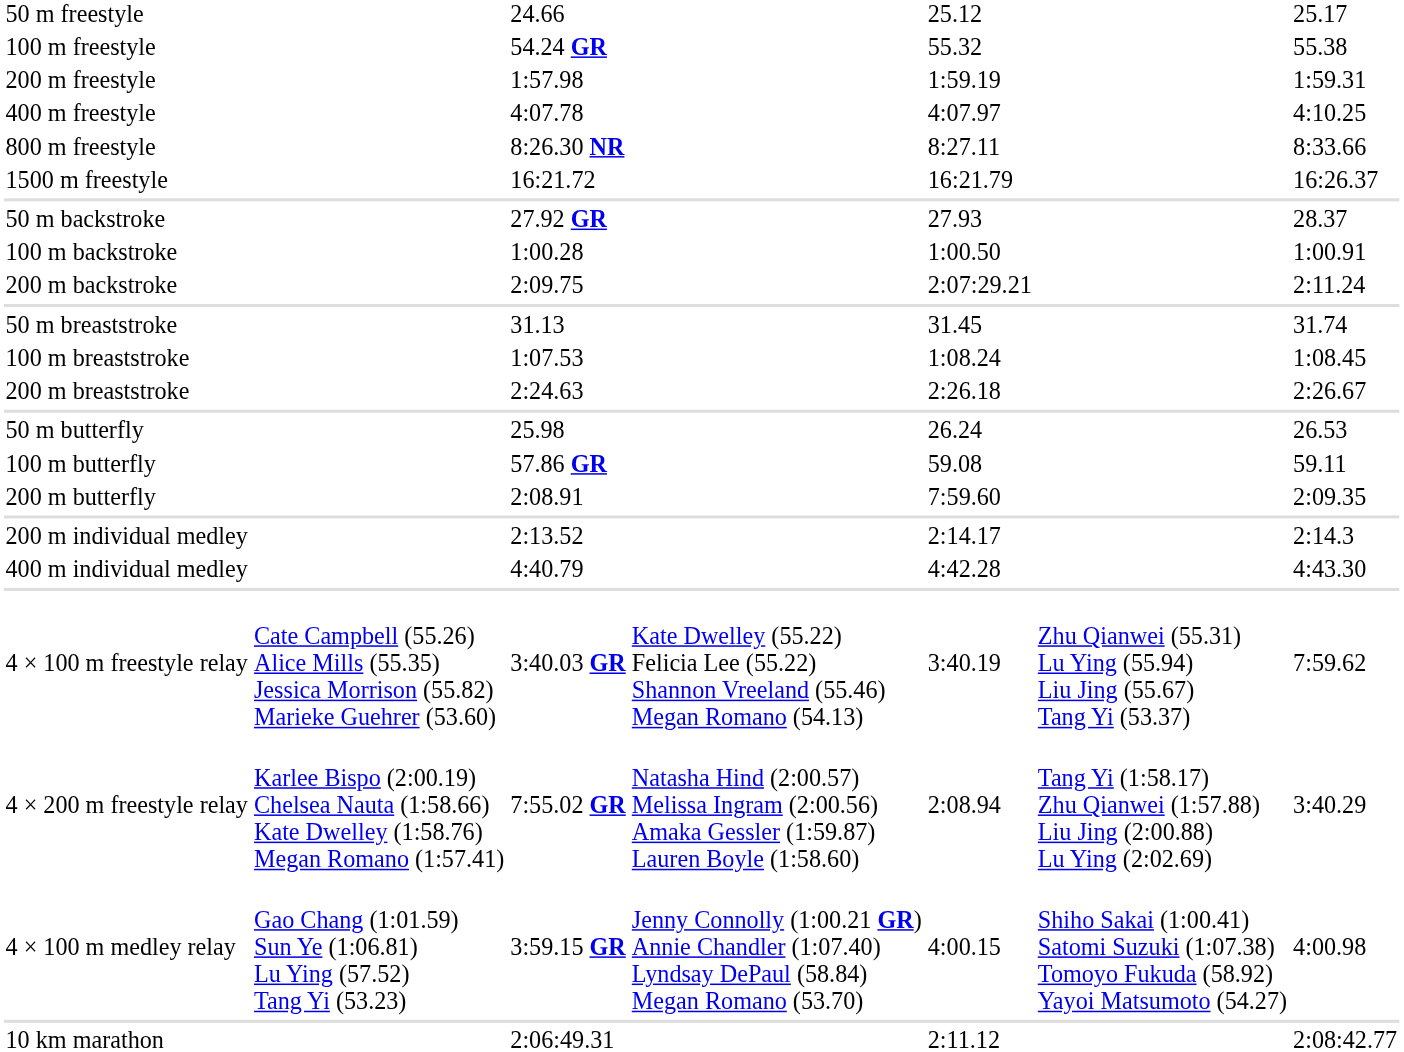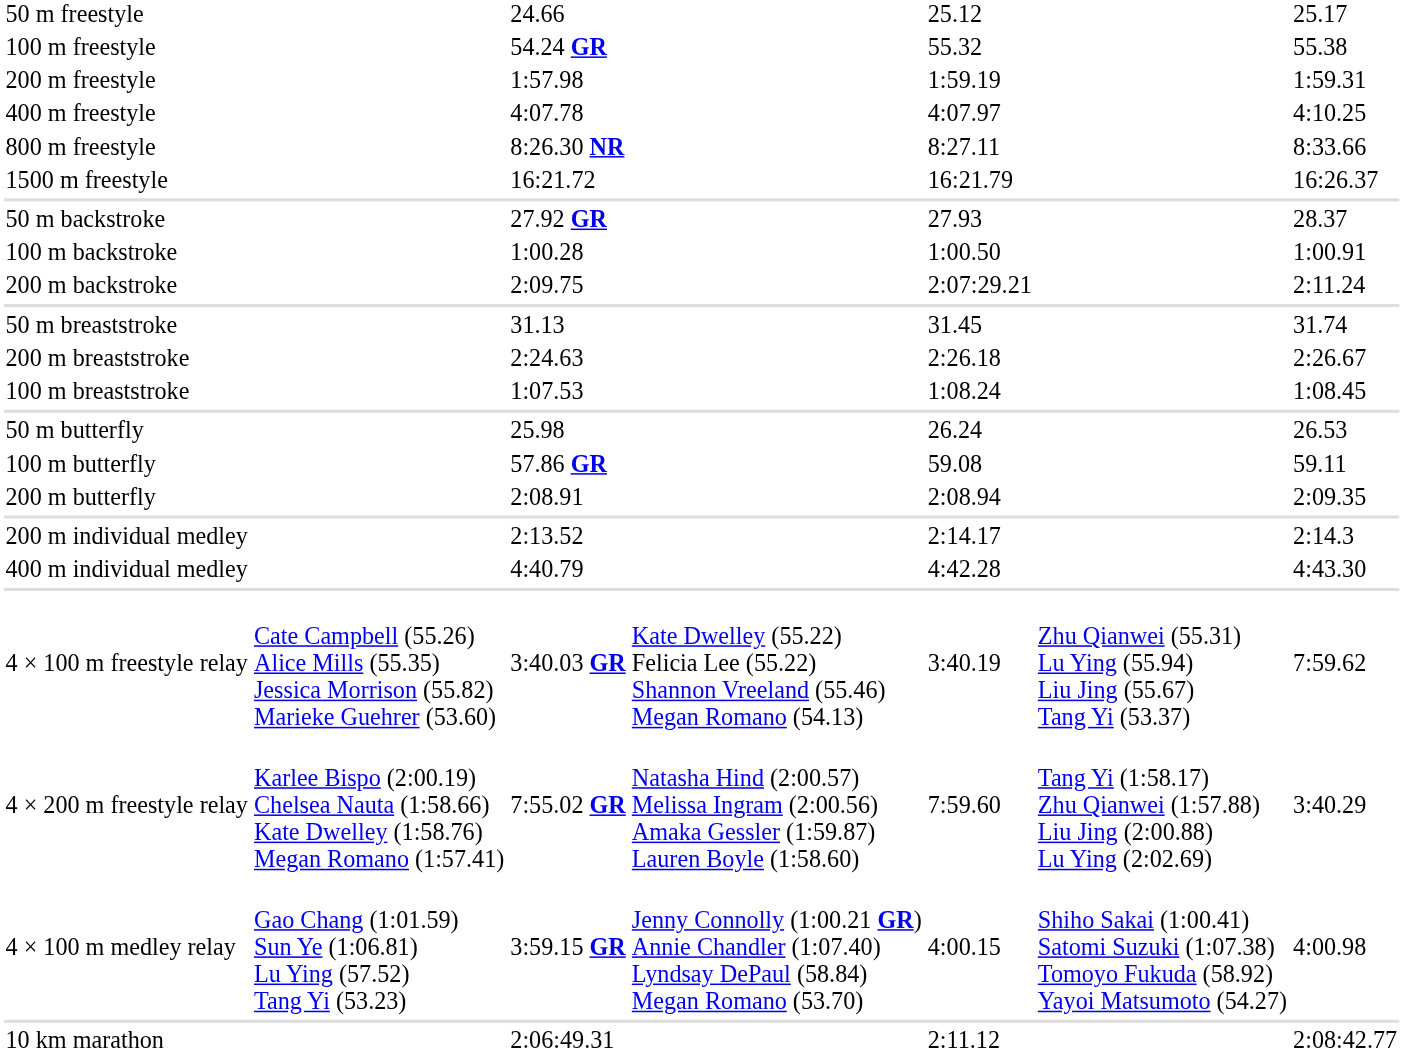 <table>
 <tr>
 <td>50 m freestyle<br></td>
 <td></td>
 <td>24.66</td>
 <td></td>
 <td>25.12</td>
 <td></td>
 <td>25.17</td>
 </tr>
 <tr>
 <td>100 m freestyle<br></td>
 <td></td>
 <td>54.24 <strong><a href='#'>GR</a></strong></td>
 <td></td>
 <td>55.32</td>
 <td></td>
 <td>55.38</td>
 </tr>
 <tr>
 <td>200 m freestyle<br></td>
 <td></td>
 <td>1:57.98</td>
 <td></td>
 <td>1:59.19</td>
 <td></td>
 <td>1:59.31</td>
 </tr>
 <tr>
 <td>400 m freestyle<br></td>
 <td></td>
 <td>4:07.78</td>
 <td></td>
 <td>4:07.97</td>
 <td></td>
 <td>4:10.25</td>
 </tr>
 <tr>
 <td>800 m freestyle<br></td>
 <td></td>
 <td>8:26.30 <strong><a href='#'>NR</a></strong></td>
 <td></td>
 <td>8:27.11</td>
 <td></td>
 <td>8:33.66</td>
 </tr>
 <tr>
 <td>1500 m freestyle<br></td>
 <td></td>
 <td>16:21.72</td>
 <td></td>
 <td>16:21.79</td>
 <td></td>
 <td>16:26.37</td>
 </tr>
 <tr bgcolor=#DDDDDD>
 <td colspan=7></td>
 </tr>
 <tr>
 <td>50 m backstroke<br></td>
 <td></td>
 <td>27.92  <strong><a href='#'>GR</a></strong></td>
 <td></td>
 <td>27.93</td>
 <td></td>
 <td>28.37</td>
 </tr>
 <tr>
 <td>100 m backstroke<br></td>
 <td></td>
 <td>1:00.28</td>
 <td></td>
 <td>1:00.50</td>
 <td></td>
 <td>1:00.91</td>
 </tr>
 <tr>
 <td>200 m backstroke<br></td>
 <td></td>
 <td>2:09.75</td>
 <td></td>
 <td>2:07:29.21</td>
 <td></td>
 <td>2:11.24</td>
 </tr>
 <tr bgcolor=#DDDDDD>
 <td colspan=7></td>
 </tr>
 <tr>
 <td>50 m breaststroke<br></td>
 <td></td>
 <td>31.13</td>
 <td></td>
 <td>31.45</td>
 <td></td>
 <td>31.74</td>
 </tr>
 <tr>
+<td>200 m breaststroke<br></td>
+<td></td>
+<td>2:24.63</td>
+<td></td>
+<td>2:26.18</td>
+<td></td>
+<td>2:26.67</td>
+</tr>
+<tr>
 <td>100 m breaststroke<br></td>
 <td></td>
 <td>1:07.53</td>
 <td></td>
 <td>1:08.24</td>
 <td></td>
 <td>1:08.45</td>
-</tr>
-<tr>
-<td>200 m breaststroke<br></td>
-<td></td>
-<td>2:24.63</td>
-<td></td>
-<td>2:26.18</td>
-<td></td>
-<td>2:26.67</td>
 </tr>
 <tr bgcolor=#DDDDDD>
 <td colspan=7></td>
 </tr>
 <tr>
 <td>50 m butterfly<br></td>
 <td></td>
 <td>25.98</td>
 <td></td>
 <td>26.24</td>
 <td></td>
 <td>26.53</td>
 </tr>
 <tr>
 <td>100 m butterfly<br></td>
 <td></td>
 <td>57.86  <strong><a href='#'>GR</a></strong></td>
 <td></td>
 <td>59.08</td>
 <td></td>
 <td>59.11</td>
 </tr>
 <tr>
 <td>200 m butterfly<br></td>
 <td></td>
 <td>2:08.91</td>
 <td></td>
-<td>7:59.60</td>
+<td>2:08.94</td>
 <td></td>
 <td>2:09.35</td>
 </tr>
 <tr bgcolor=#DDDDDD>
 <td colspan=7></td>
 </tr>
 <tr>
 <td>200 m individual medley<br></td>
 <td></td>
 <td>2:13.52</td>
 <td></td>
 <td>2:14.17</td>
 <td></td>
 <td>2:14.3</td>
 </tr>
 <tr>
 <td>400 m individual medley<br></td>
 <td></td>
 <td>4:40.79</td>
 <td></td>
 <td>4:42.28</td>
 <td></td>
 <td>4:43.30</td>
 </tr>
 <tr bgcolor=#DDDDDD>
 <td colspan=7></td>
 </tr>
 <tr>
 <td>4 × 100 m freestyle relay<br></td>
 <td><br><a href='#'>Cate Campbell</a> (55.26)<br><a href='#'>Alice Mills</a> (55.35)<br><a href='#'>Jessica Morrison</a> (55.82) <br> <a href='#'>Marieke Guehrer</a> (53.60)</td>
 <td>3:40.03  <strong><a href='#'>GR</a></strong></td>
 <td><br><a href='#'>Kate Dwelley</a> (55.22) <br>Felicia Lee (55.22) <br><a href='#'>Shannon Vreeland</a> (55.46) <br> <a href='#'>Megan Romano</a> (54.13)</td>
 <td>3:40.19</td>
 <td><br><a href='#'>Zhu Qianwei</a> (55.31) <br><a href='#'>Lu Ying</a> (55.94) <br><a href='#'>Liu Jing</a> (55.67) <br> <a href='#'>Tang Yi</a> (53.37)</td>
 <td>7:59.62</td>
 </tr>
 <tr>
 <td>4 × 200 m freestyle relay<br></td>
 <td><br><a href='#'>Karlee Bispo</a> (2:00.19)<br><a href='#'>Chelsea Nauta</a> (1:58.66)<br><a href='#'>Kate Dwelley</a> (1:58.76) <br> <a href='#'>Megan Romano</a> (1:57.41)</td>
 <td>7:55.02  <strong><a href='#'>GR</a></strong></td>
 <td><br><a href='#'>Natasha Hind</a> (2:00.57) <br><a href='#'>Melissa Ingram</a> (2:00.56) <br><a href='#'>Amaka Gessler</a> (1:59.87) <br> <a href='#'>Lauren Boyle</a> (1:58.60)</td>
-<td>2:08.94</td>
+<td>7:59.60</td>
 <td><br><a href='#'>Tang Yi</a> (1:58.17) <br><a href='#'>Zhu Qianwei</a> (1:57.88) <br><a href='#'>Liu Jing</a> (2:00.88) <br> <a href='#'>Lu Ying</a> (2:02.69)</td>
 <td>3:40.29</td>
 </tr>
 <tr>
 <td>4 × 100 m medley relay<br></td>
 <td><br><a href='#'>Gao Chang</a> (1:01.59)<br><a href='#'>Sun Ye</a> (1:06.81)<br><a href='#'>Lu Ying</a> (57.52) <br> <a href='#'>Tang Yi</a> (53.23)</td>
 <td>3:59.15  <strong><a href='#'>GR</a></strong></td>
 <td><br><a href='#'>Jenny Connolly</a> (1:00.21 <strong><a href='#'>GR</a></strong>)  <br><a href='#'>Annie Chandler</a> (1:07.40) <br><a href='#'>Lyndsay DePaul</a> (58.84) <br> <a href='#'>Megan Romano</a> (53.70)</td>
 <td>4:00.15</td>
 <td><br><a href='#'>Shiho Sakai</a> (1:00.41) <br><a href='#'>Satomi Suzuki</a> (1:07.38) <br><a href='#'>Tomoyo Fukuda</a> (58.92) <br> <a href='#'>Yayoi Matsumoto</a> (54.27)</td>
 <td>4:00.98</td>
 </tr>
 <tr bgcolor=#DDDDDD>
 <td colspan=7></td>
 </tr>
 <tr>
 <td>10 km marathon<br></td>
 <td></td>
 <td>2:06:49.31</td>
 <td></td>
 <td>2:11.12</td>
 <td></td>
 <td>2:08:42.77</td>
 </tr>
 </table>
